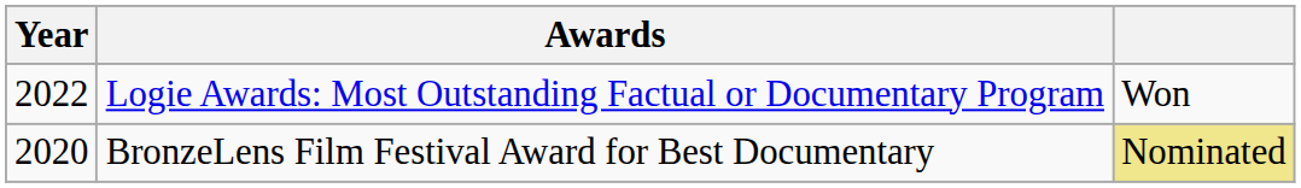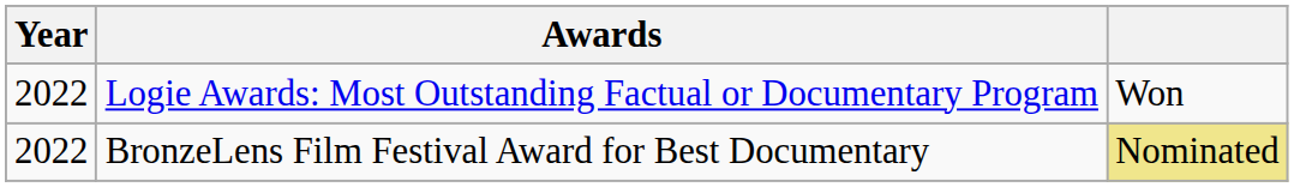 <table class="wikitable">
 <tr>
 <th>Year</th>
 <th>Awards</th>
 <th></th>
 </tr>
 <tr>
 <td>2022</td>
 <td><a href='#'>Logie Awards</a><a href='#'>: Most Outstanding Factual or Documentary Program</a></td>
 <td>Won</td>
 </tr>
 <tr>
-<td>2020</td>
+<td>2022</td>
 <td>BronzeLens Film Festival Award for Best Documentary</td>
 <td style="background: khaki;">Nominated</td>
 </tr>
 </table>
